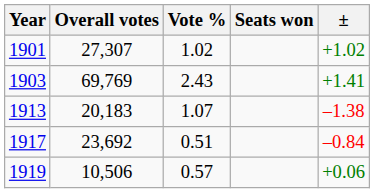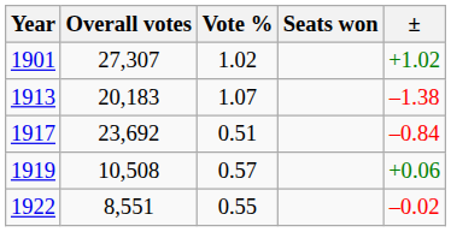 <table class="wikitable" style="text-align:center; font-size:95%; width=20%">
 <tr>
 <th>Year</th>
 <th>Overall votes</th>
 <th>Vote %</th>
 <th>Seats won</th>
 <th>±</th>
 </tr>
 <tr>
 <td><a href='#'>1901</a></td>
 <td>27,307</td>
 <td>1.02</td>
 <td></td>
 <td style="color:green;">+1.02</td>
-</tr>
-<tr>
-<td><a href='#'>1903</a></td>
-<td>69,769</td>
-<td>2.43</td>
-<td></td>
-<td style="color:green;">+1.41</td>
 </tr>
 <tr>
 <td><a href='#'>1913</a></td>
 <td>20,183</td>
 <td>1.07</td>
 <td></td>
 <td style="color:red;">–1.38</td>
 </tr>
 <tr>
 <td><a href='#'>1917</a></td>
 <td>23,692</td>
 <td>0.51</td>
 <td></td>
 <td style="color:red;">–0.84</td>
 </tr>
 <tr>
 <td><a href='#'>1919</a></td>
-<td>10,506</td>
+<td>10,508</td>
 <td>0.57</td>
 <td></td>
 <td style="color:green;">+0.06</td>
 </tr>
+<tr>
+<td><a href='#'>1922</a></td>
+<td>8,551</td>
+<td>0.55</td>
+<td></td>
+<td style="color:red;">–0.02</td>
+</tr>
 </table>
